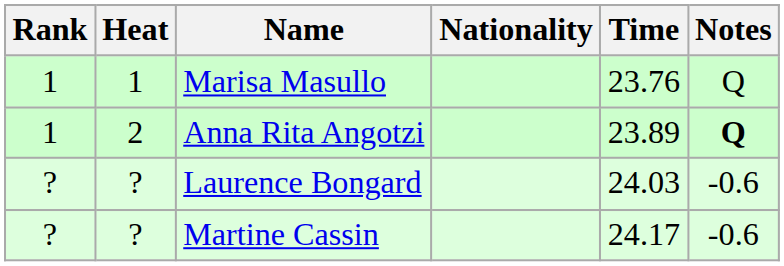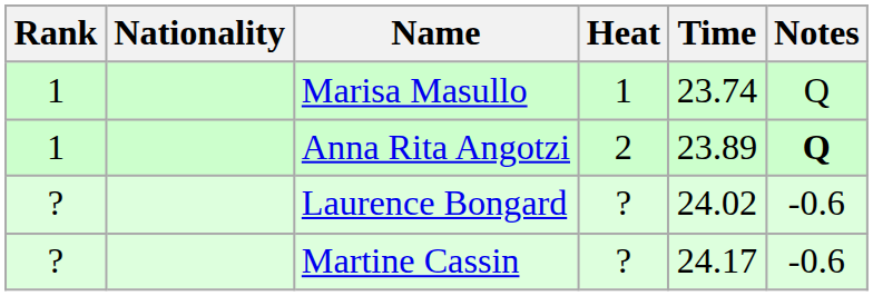 <table class="wikitable sortable" style="text-align:center">
 <tr>
 <th>Rank</th>
+<th>Nationality</th>
+<th>Name</th>
 <th>Heat</th>
-<th>Name</th>
-<th>Nationality</th>
 <th>Time</th>
 <th>Notes</th>
 </tr>
 <tr bgcolor=ccffcc>
 <td>1</td>
+<td align=left></td>
+<td align=left><a href='#'>Marisa Masullo</a></td>
 <td>1</td>
-<td align=left><a href='#'>Marisa Masullo</a></td>
-<td align=left></td>
-<td>23.76</td>
+<td>23.74</td>
 <td>Q</td>
 </tr>
 <tr bgcolor=ccffcc>
 <td>1</td>
+<td align=left></td>
+<td align=left><a href='#'>Anna Rita Angotzi</a></td>
 <td>2</td>
-<td align=left><a href='#'>Anna Rita Angotzi</a></td>
-<td align=left></td>
 <td>23.89</td>
 <td><strong>Q</strong></td>
 </tr>
 <tr bgcolor=ddffdd>
 <td>?</td>
+<td align=left></td>
+<td align=left><a href='#'>Laurence Bongard</a></td>
 <td>?</td>
-<td align=left><a href='#'>Laurence Bongard</a></td>
-<td align=left></td>
-<td>24.03</td>
+<td>24.02</td>
 <td>-0.6</td>
 </tr>
 <tr bgcolor=ddffdd>
 <td>?</td>
+<td align=left></td>
+<td align=left><a href='#'>Martine Cassin</a></td>
 <td>?</td>
-<td align=left><a href='#'>Martine Cassin</a></td>
-<td align=left></td>
 <td>24.17</td>
 <td>-0.6</td>
 </tr>
 </table>
